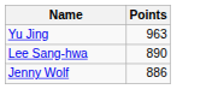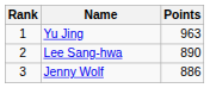 <table class="wikitable" border="1">
 <tr>
+<th width=30>Rank</th>
 <th width=150>Name</th>
 <th width=25>Points</th>
 </tr>
 <tr>
+<td align=center>1</td>
 <td> <a href='#'>Yu Jing</a></td>
 <td align=right>963</td>
 </tr>
 <tr>
+<td align=center>2</td>
 <td> <a href='#'>Lee Sang-hwa</a></td>
 <td align=right>890</td>
 </tr>
 <tr>
+<td align=center>3</td>
 <td> <a href='#'>Jenny Wolf</a></td>
 <td align=right>886</td>
 </tr>
 </table>
